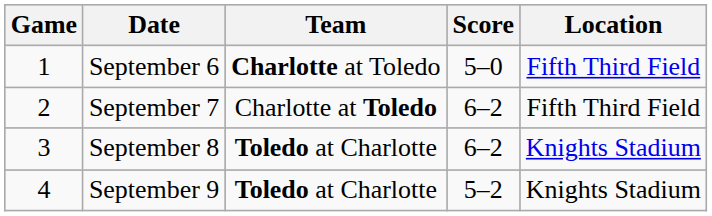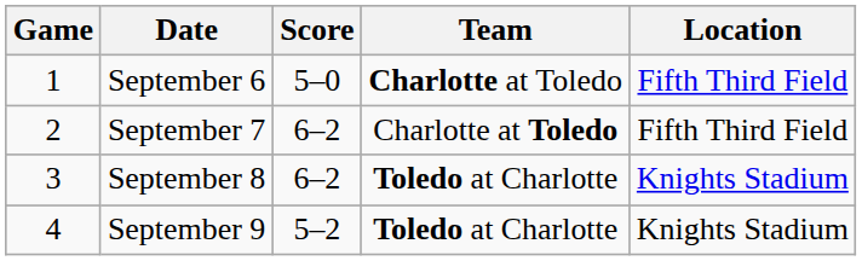 <table class="wikitable" style="text-align:center">
 <tr>
 <th>Game</th>
 <th>Date</th>
+<th>Score</th>
 <th>Team</th>
-<th>Score</th>
 <th>Location</th>
 </tr>
 <tr>
 <td>1</td>
 <td>September 6</td>
+<td>5–0</td>
 <td><strong>Charlotte</strong> at Toledo</td>
-<td>5–0</td>
 <td><a href='#'>Fifth Third Field</a></td>
 </tr>
 <tr>
 <td>2</td>
 <td>September 7</td>
+<td>6–2</td>
 <td>Charlotte at <strong>Toledo</strong></td>
-<td>6–2</td>
 <td>Fifth Third Field</td>
 </tr>
 <tr>
 <td>3</td>
 <td>September 8</td>
+<td>6–2</td>
 <td><strong>Toledo</strong> at Charlotte</td>
-<td>6–2</td>
 <td><a href='#'>Knights Stadium</a></td>
 </tr>
 <tr>
 <td>4</td>
 <td>September 9</td>
+<td>5–2</td>
 <td><strong>Toledo</strong> at Charlotte</td>
-<td>5–2</td>
 <td>Knights Stadium</td>
 </tr>
 </table>
